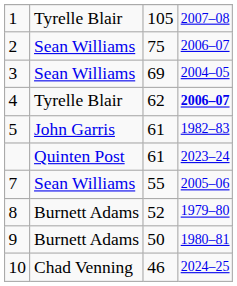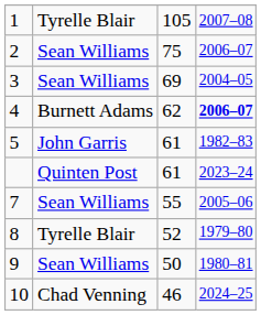 <table class="wikitable">
 <tr>
 </tr>
 <tr>
 <td>1</td>
 <td>Tyrelle Blair</td>
 <td>105</td>
 <td style="font-size:80%;"><a href='#'>2007–08</a></td>
 </tr>
 <tr>
 <td>2</td>
 <td><a href='#'>Sean Williams</a></td>
 <td>75</td>
 <td style="font-size:80%;"><a href='#'>2006–07</a></td>
 </tr>
 <tr>
 <td>3</td>
 <td><a href='#'>Sean Williams</a></td>
 <td>69</td>
 <td style="font-size:80%;"><a href='#'>2004–05</a></td>
 </tr>
 <tr>
 <td>4</td>
-<td>Tyrelle Blair</td>
+<td>Burnett Adams</td>
 <td>62</td>
 <td style="font-size:80%;"><strong><a href='#'>2006–07</a></strong></td>
 </tr>
 <tr>
 <td>5</td>
 <td><a href='#'>John Garris</a></td>
 <td>61</td>
 <td style="font-size:80%;"><a href='#'>1982–83</a></td>
 </tr>
 <tr>
 <td></td>
 <td><a href='#'>Quinten Post</a></td>
 <td>61</td>
 <td style="font-size:80%;"><a href='#'>2023–24</a></td>
 </tr>
 <tr>
 <td>7</td>
 <td><a href='#'>Sean Williams</a></td>
 <td>55</td>
 <td style="font-size:80%;"><a href='#'>2005–06</a></td>
 </tr>
 <tr>
 <td>8</td>
-<td>Burnett Adams</td>
+<td>Tyrelle Blair</td>
 <td>52</td>
 <td style="font-size:80%;"><a href='#'>1979–80</a></td>
 </tr>
 <tr>
 <td>9</td>
-<td>Burnett Adams</td>
+<td><a href='#'>Sean Williams</a></td>
 <td>50</td>
 <td style="font-size:80%;"><a href='#'>1980–81</a></td>
 </tr>
 <tr>
 <td>10</td>
 <td>Chad Venning</td>
 <td>46</td>
 <td style="font-size:80%;"><a href='#'>2024–25</a></td>
 </tr>
 </table>
